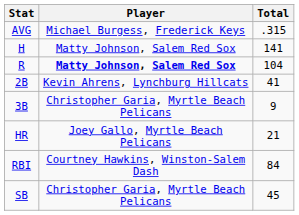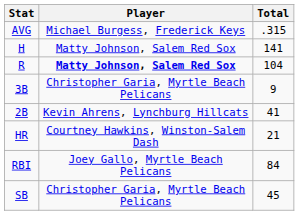 <table class="wikitable" width="40%" style="text-align:center;">
 <tr>
 <th width="5%">Stat</th>
 <th width="60%">Player</th>
 <th width="5%">Total</th>
 </tr>
 <tr>
 <td><a href='#'>AVG</a></td>
 <td><a href='#'>Michael Burgess</a>, <a href='#'>Frederick Keys</a></td>
 <td>.315</td>
 </tr>
 <tr>
 <td><a href='#'>H</a></td>
 <td><a href='#'>Matty Johnson</a>, <a href='#'>Salem Red Sox</a></td>
 <td>141</td>
 </tr>
 <tr>
 <td><a href='#'>R</a></td>
 <td><strong><a href='#'>Matty Johnson</a>, <a href='#'>Salem Red Sox</a></strong></td>
 <td>104</td>
 </tr>
 <tr>
+<td><a href='#'>3B</a></td>
+<td><a href='#'>Christopher Garia</a>, <a href='#'>Myrtle Beach Pelicans</a></td>
+<td>9</td>
+</tr>
+<tr>
 <td><a href='#'>2B</a></td>
 <td><a href='#'>Kevin Ahrens</a>, <a href='#'>Lynchburg Hillcats</a></td>
 <td>41</td>
 </tr>
 <tr>
-<td><a href='#'>3B</a></td>
-<td><a href='#'>Christopher Garia</a>, <a href='#'>Myrtle Beach Pelicans</a></td>
-<td>9</td>
-</tr>
-<tr>
 <td><a href='#'>HR</a></td>
-<td><a href='#'>Joey Gallo</a>, <a href='#'>Myrtle Beach Pelicans</a></td>
+<td><a href='#'>Courtney Hawkins</a>, <a href='#'>Winston-Salem Dash</a></td>
 <td>21</td>
 </tr>
 <tr>
 <td><a href='#'>RBI</a></td>
-<td><a href='#'>Courtney Hawkins</a>, <a href='#'>Winston-Salem Dash</a></td>
+<td><a href='#'>Joey Gallo</a>, <a href='#'>Myrtle Beach Pelicans</a></td>
 <td>84</td>
 </tr>
 <tr>
 <td><a href='#'>SB</a></td>
 <td><a href='#'>Christopher Garia</a>, <a href='#'>Myrtle Beach Pelicans</a></td>
 <td>45</td>
 </tr>
 </table>
